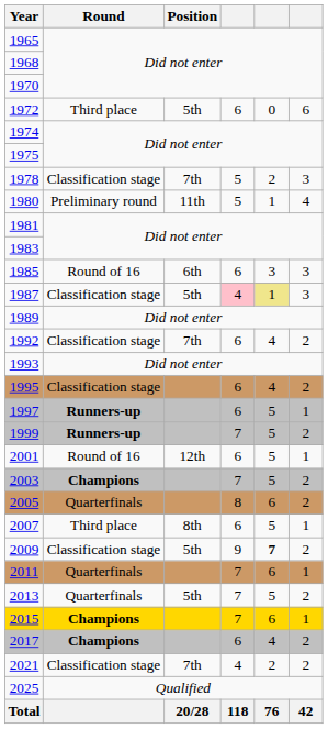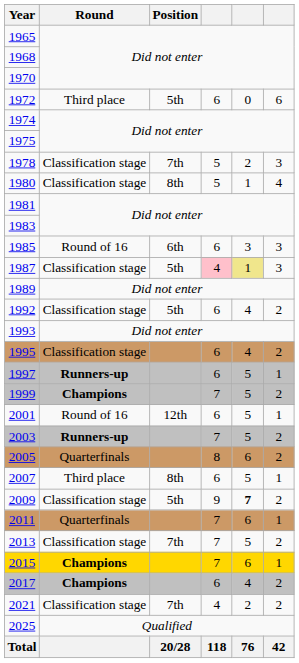 <table class="wikitable" style="text-align:center;">
 <tr>
 <th>Year</th>
 <th>Round</th>
 <th>Position</th>
 <th width="30"></th>
 <th width="30"></th>
 <th width="30"></th>
 </tr>
 <tr>
 <td> <a href='#'>1965</a></td>
 <td colspan="5" rowspan="3"><em>Did not enter</em></td>
 </tr>
 <tr>
 <td> <a href='#'>1968</a></td>
 </tr>
 <tr>
 <td> <a href='#'>1970</a></td>
 </tr>
 <tr>
 <td> <a href='#'>1972</a></td>
 <td>Third place</td>
 <td>5th</td>
 <td>6</td>
 <td>0</td>
 <td>6</td>
 </tr>
 <tr>
 <td> <a href='#'>1974</a></td>
 <td colspan="5" rowspan="2"><em>Did not enter</em></td>
 </tr>
 <tr>
 <td> <a href='#'>1975</a></td>
 </tr>
 <tr>
 <td> <a href='#'>1978</a></td>
 <td>Classification stage</td>
 <td>7th</td>
 <td>5</td>
 <td>2</td>
 <td>3</td>
 </tr>
 <tr>
 <td> <a href='#'>1980</a></td>
-<td>Preliminary round</td>
-<td>11th</td>
+<td>Classification stage</td>
+<td>8th</td>
 <td>5</td>
 <td>1</td>
 <td>4</td>
 </tr>
 <tr>
 <td> <a href='#'>1981</a></td>
 <td colspan="5" rowspan="2"><em>Did not enter</em></td>
 </tr>
 <tr>
 <td> <a href='#'>1983</a></td>
 </tr>
 <tr>
 <td> <a href='#'>1985</a></td>
 <td>Round of 16</td>
 <td>6th</td>
 <td>6</td>
 <td>3</td>
 <td>3</td>
 </tr>
 <tr>
 <td> <a href='#'>1987</a></td>
 <td>Classification stage</td>
 <td>5th</td>
 <td style="background: pink;">4</td>
 <td style="background: khaki;">1</td>
 <td>3</td>
 </tr>
 <tr>
 <td> <a href='#'>1989</a></td>
 <td colspan="5"><em>Did not enter</em></td>
 </tr>
 <tr>
 <td> <a href='#'>1992</a></td>
 <td>Classification stage</td>
-<td>7th</td>
+<td>5th</td>
 <td>6</td>
 <td>4</td>
 <td>2</td>
 </tr>
 <tr>
 <td> <a href='#'>1993</a></td>
 <td colspan="5"><em>Did not enter</em></td>
 </tr>
 <tr style="background:#cc9966">
 <td> <a href='#'>1995</a></td>
 <td>Classification stage</td>
 <td></td>
 <td>6</td>
 <td>4</td>
 <td>2</td>
 </tr>
 <tr style="background:silver">
 <td> <a href='#'>1997</a></td>
 <td><strong>Runners-up</strong></td>
 <td></td>
 <td>6</td>
 <td>5</td>
 <td>1</td>
 </tr>
 <tr bgcolor="silver">
 <td> <a href='#'>1999</a></td>
-<td><strong>Runners-up</strong></td>
+<td><strong>Champions</strong></td>
 <td></td>
 <td>7</td>
 <td>5</td>
 <td>2</td>
 </tr>
 <tr>
 <td> <a href='#'>2001</a></td>
 <td>Round of 16</td>
 <td>12th</td>
 <td>6</td>
 <td>5</td>
 <td>1</td>
 </tr>
 <tr bgcolor="silver">
 <td> <a href='#'>2003</a></td>
-<td><strong>Champions</strong></td>
+<td><strong>Runners-up</strong></td>
 <td></td>
 <td>7</td>
 <td>5</td>
 <td>2</td>
 </tr>
 <tr style="background:#cc9966">
 <td> <a href='#'>2005</a></td>
 <td>Quarterfinals</td>
 <td></td>
 <td>8</td>
 <td>6</td>
 <td>2</td>
 </tr>
 <tr>
 <td> <a href='#'>2007</a></td>
 <td>Third place</td>
 <td>8th</td>
 <td>6</td>
 <td>5</td>
 <td>1</td>
 </tr>
 <tr>
 <td> <a href='#'>2009</a></td>
 <td>Classification stage</td>
 <td>5th</td>
 <td>9</td>
 <td><strong>7</strong></td>
 <td>2</td>
 </tr>
 <tr style="background:#cc9966">
 <td> <a href='#'>2011</a></td>
 <td>Quarterfinals</td>
 <td></td>
 <td>7</td>
 <td>6</td>
 <td>1</td>
 </tr>
 <tr>
 <td> <a href='#'>2013</a></td>
-<td>Quarterfinals</td>
-<td>5th</td>
+<td>Classification stage</td>
+<td>7th</td>
 <td>7</td>
 <td>5</td>
 <td>2</td>
 </tr>
 <tr bgcolor="gold">
 <td> <a href='#'>2015</a></td>
 <td><strong>Champions</strong></td>
 <td></td>
 <td>7</td>
 <td>6</td>
 <td>1</td>
 </tr>
 <tr bgcolor="silver">
 <td>  <a href='#'>2017</a></td>
 <td><strong>Champions</strong></td>
 <td></td>
 <td>6</td>
 <td>4</td>
 <td>2</td>
 </tr>
 <tr>
 <td> <a href='#'>2021</a></td>
 <td>Classification stage</td>
 <td>7th</td>
 <td>4</td>
 <td>2</td>
 <td>2</td>
 </tr>
 <tr>
 <td> <a href='#'>2025</a></td>
 <td colspan="5"><em>Qualified</em></td>
 </tr>
 <tr>
 <th>Total</th>
 <th></th>
 <th>20/28</th>
 <th>118</th>
 <th>76</th>
 <th>42</th>
 </tr>
 </table>
